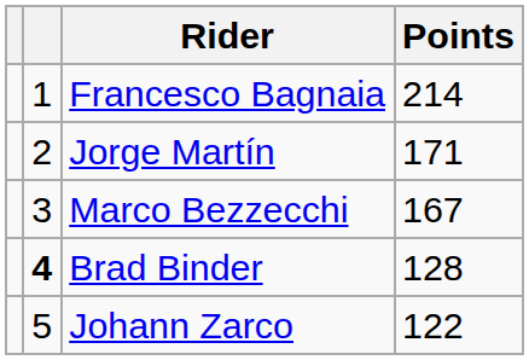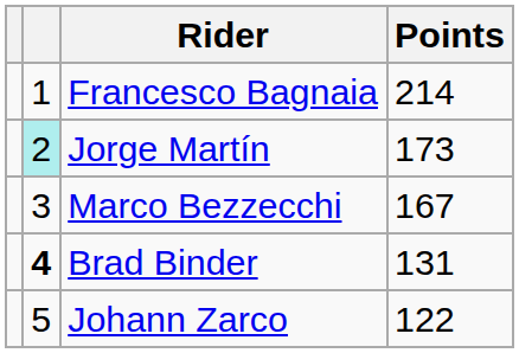 <table class="wikitable" style="font-size: 95%;">
 <tr>
 <th></th>
 <th></th>
 <th>Rider</th>
 <th>Points</th>
 </tr>
 <tr>
 <td></td>
 <td align=center>1</td>
 <td> <a href='#'>Francesco Bagnaia</a></td>
 <td align=left>214</td>
 </tr>
 <tr>
 <td></td>
-<td align=center>2</td>
+<td align=center style="background: paleturquoise;">2</td>
 <td> <a href='#'>Jorge Martín</a></td>
-<td align=left>171</td>
+<td align=left>173</td>
 </tr>
 <tr>
 <td></td>
 <td align=center>3</td>
 <td> <a href='#'>Marco Bezzecchi</a></td>
 <td align=left>167</td>
 </tr>
 <tr>
 <td></td>
 <td align=center><strong>4</strong></td>
 <td> <a href='#'>Brad Binder</a></td>
-<td align=left>128</td>
+<td align=left>131</td>
 </tr>
 <tr>
 <td></td>
 <td align=center>5</td>
 <td> <a href='#'>Johann Zarco</a></td>
 <td align=left>122</td>
 </tr>
 </table>
